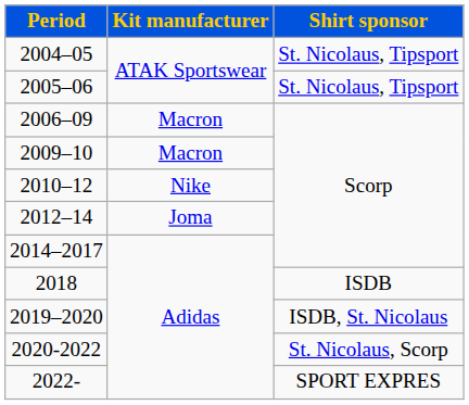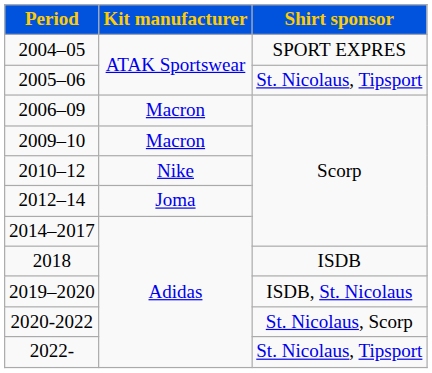 <table class="wikitable" style="text-align:center;margin-left:1em">
 <tr>
 <th style="color:#FFCC00; background:#0153DE;">Period</th>
 <th style="color:#FFCC00; background:#0153DE;">Kit manufacturer</th>
 <th style="color:#FFCC00; background:#0153DE;">Shirt sponsor</th>
 </tr>
 <tr>
 <td>2004–05</td>
 <td rowspan=2><a href='#'>ATAK Sportswear</a></td>
-<td><a href='#'>St. Nicolaus</a>, <a href='#'>Tipsport</a></td>
+<td>SPORT EXPRES</td>
 </tr>
 <tr>
 <td>2005–06</td>
 <td><a href='#'>St. Nicolaus</a>, <a href='#'>Tipsport</a></td>
 </tr>
 <tr>
 <td>2006–09</td>
 <td><a href='#'>Macron</a></td>
 <td rowspan=5>Scorp</td>
 </tr>
 <tr>
 <td>2009–10</td>
 <td><a href='#'>Macron</a></td>
 </tr>
 <tr>
 <td>2010–12</td>
 <td><a href='#'>Nike</a></td>
 </tr>
 <tr>
 <td>2012–14</td>
 <td><a href='#'>Joma</a></td>
 </tr>
 <tr>
 <td>2014–2017</td>
 <td rowspan=5><a href='#'>Adidas</a></td>
 </tr>
 <tr>
 <td>2018</td>
 <td>ISDB</td>
 </tr>
 <tr>
 <td>2019–2020</td>
 <td>ISDB, <a href='#'>St. Nicolaus</a></td>
 </tr>
 <tr>
 <td>2020-2022</td>
 <td><a href='#'>St. Nicolaus</a>, Scorp</td>
 </tr>
 <tr>
 <td>2022-</td>
-<td>SPORT EXPRES</td>
+<td><a href='#'>St. Nicolaus</a>, <a href='#'>Tipsport</a></td>
 </tr>
 </table>
